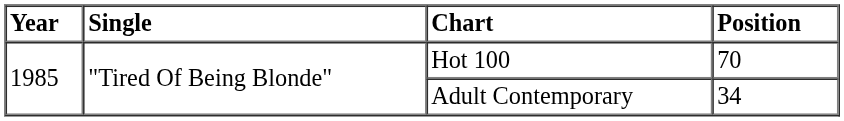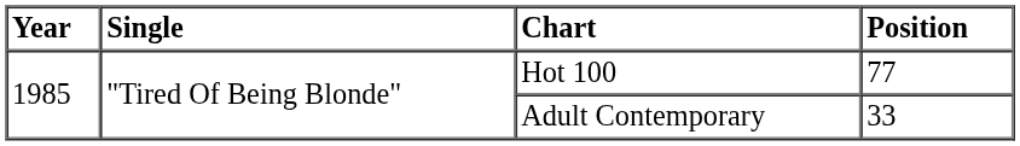 <table border=1 cellspacing=0 cellpadding=2 width="550px">
 <tr>
 <th align="left">Year</th>
 <th align="left">Single</th>
 <th align="left">Chart</th>
 <th align="left">Position</th>
 </tr>
 <tr>
 <td align="left" rowspan="2">1985</td>
 <td align="left" rowspan="2">"Tired Of Being Blonde"</td>
 <td align="left">Hot 100</td>
-<td align="left">70</td>
+<td align="left">77</td>
 </tr>
 <tr>
 <td align="left">Adult Contemporary</td>
-<td align="left">34</td>
+<td align="left">33</td>
 </tr>
 <tr>
 </tr>
 </table>
